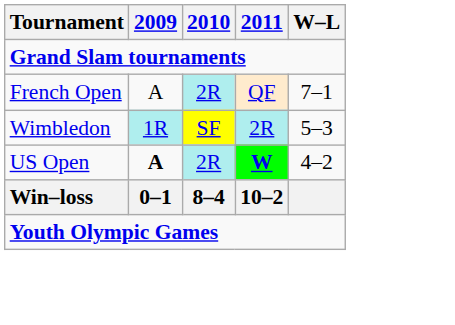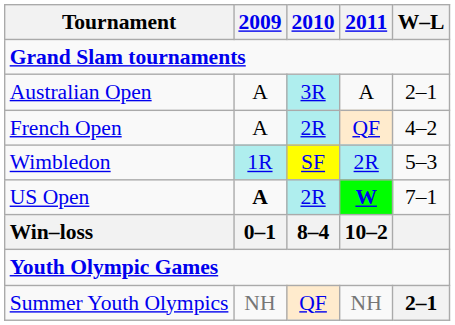 <table class="wikitable" style="text-align:center;font-size:97%">
 <tr>
 <th>Tournament</th>
 <th><a href='#'>2009</a></th>
 <th><a href='#'>2010</a></th>
 <th><a href='#'>2011</a></th>
 <th>W–L</th>
 </tr>
 <tr>
 <td colspan="5" align="left"><strong><a href='#'>Grand Slam tournaments</a></strong></td>
 </tr>
 <tr>
+<td align="left"><a href='#'>Australian Open</a></td>
+<td>A</td>
+<td style="background:#afeeee;"><a href='#'>3R</a></td>
+<td>A</td>
+<td>2–1</td>
+</tr>
+<tr>
 <td align="left"><a href='#'>French Open</a></td>
 <td>A</td>
 <td style="background:#afeeee;"><a href='#'>2R</a></td>
 <td style="background:#ffebcd;"><a href='#'>QF</a></td>
-<td>7–1</td>
+<td>4–2</td>
 </tr>
 <tr>
 <td align="left"><a href='#'>Wimbledon</a></td>
 <td style="background:#afeeee;"><a href='#'>1R</a></td>
 <td style="background:yellow;"><a href='#'>SF</a></td>
 <td style="background:#afeeee;"><a href='#'>2R</a></td>
 <td>5–3</td>
 </tr>
 <tr>
 <td align="left"><a href='#'>US Open</a></td>
 <td><strong>A</strong></td>
 <td style="background:#afeeee;"><a href='#'>2R</a></td>
 <td bgcolor="lime"><strong><a href='#'>W</a></strong></td>
-<td>4–2</td>
+<td>7–1</td>
 </tr>
 <tr>
 <th style="text-align:left">Win–loss</th>
 <th>0–1</th>
 <th>8–4</th>
 <th>10–2</th>
 <th></th>
 </tr>
 <tr>
 <td colspan="5" align="left"><strong><a href='#'>Youth Olympic Games</a></strong></td>
 </tr>
+<tr>
+<td align="left"><a href='#'>Summer Youth Olympics</a></td>
+<td style="color:#767676">NH</td>
+<td style="background:#ffebcd;"><a href='#'>QF</a></td>
+<td colspan="1" style="color:#767676">NH</td>
+<th>2–1</th>
+</tr>
 </table>
